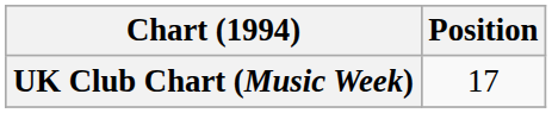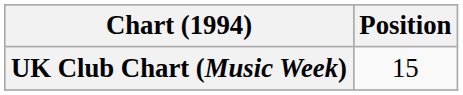 <table class="wikitable sortable plainrowheaders" style="text-align:center">
 <tr>
 <th>Chart (1994)</th>
 <th>Position</th>
 </tr>
 <tr>
 <th scope="row">UK Club Chart (<em>Music Week</em>)</th>
-<td>17</td>
+<td>15</td>
 </tr>
 </table>
